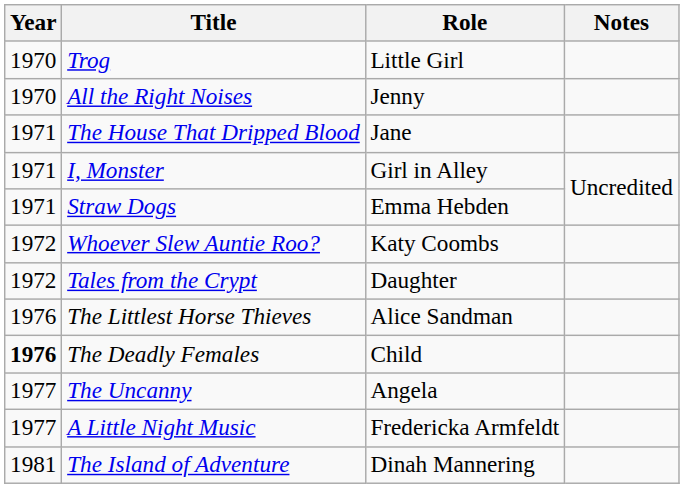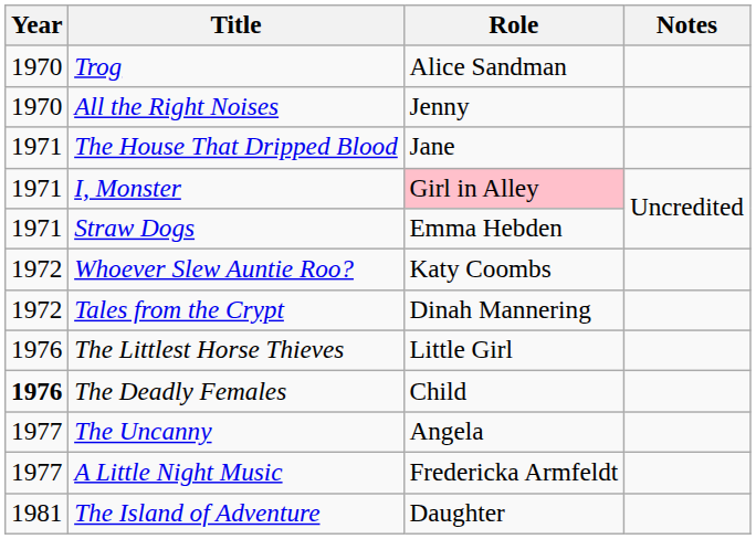 <table class="wikitable sortable">
 <tr>
 <th>Year</th>
 <th>Title</th>
 <th>Role</th>
 <th>Notes</th>
 </tr>
 <tr>
 <td>1970</td>
 <td><em><a href='#'>Trog</a></em></td>
-<td>Little Girl</td>
+<td>Alice Sandman</td>
 <td></td>
 </tr>
 <tr>
 <td>1970</td>
 <td><em><a href='#'>All the Right Noises</a></em></td>
 <td>Jenny</td>
 <td></td>
 </tr>
 <tr>
 <td>1971</td>
 <td><em><a href='#'>The House That Dripped Blood</a></em></td>
 <td>Jane</td>
 <td></td>
 </tr>
 <tr>
 <td>1971</td>
 <td><em><a href='#'>I, Monster</a></em></td>
-<td>Girl in Alley</td>
+<td style="background: pink;">Girl in Alley</td>
 <td rowspan="2">Uncredited</td>
 </tr>
 <tr>
 <td>1971</td>
 <td><a href='#'><em>Straw Dogs</em></a></td>
 <td>Emma Hebden</td>
 </tr>
 <tr>
 <td>1972</td>
 <td><em><a href='#'>Whoever Slew Auntie Roo?</a></em></td>
 <td>Katy Coombs</td>
 <td></td>
 </tr>
 <tr>
 <td>1972</td>
 <td><a href='#'><em>Tales from the Crypt</em></a></td>
-<td>Daughter</td>
+<td>Dinah Mannering</td>
 <td></td>
 </tr>
 <tr>
 <td>1976</td>
 <td><em>The Littlest Horse Thieves</em></td>
-<td>Alice Sandman</td>
+<td>Little Girl</td>
 <td></td>
 </tr>
 <tr>
 <td><strong>1976</strong></td>
 <td><em>The Deadly Females</em></td>
 <td>Child</td>
 <td></td>
 </tr>
 <tr>
 <td>1977</td>
 <td><a href='#'><em>The Uncanny</em></a></td>
 <td>Angela</td>
 <td></td>
 </tr>
 <tr>
 <td>1977</td>
 <td><a href='#'><em>A Little Night Music</em></a></td>
 <td>Fredericka Armfeldt</td>
 <td></td>
 </tr>
 <tr>
 <td>1981</td>
 <td><em><a href='#'>The Island of Adventure</a></em></td>
-<td>Dinah Mannering</td>
+<td>Daughter</td>
 <td></td>
 </tr>
 </table>
